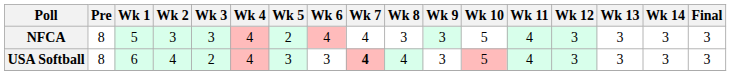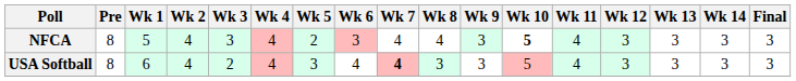 <table class="wikitable" style="white-space:nowrap;">
 <tr>
 <th>Poll</th>
 <th>Pre</th>
 <th>Wk 1</th>
 <th>Wk 2</th>
 <th>Wk 3</th>
 <th>Wk 4</th>
 <th>Wk 5</th>
 <th>Wk 6</th>
 <th>Wk 7</th>
 <th>Wk 8</th>
 <th>Wk 9</th>
 <th>Wk 10</th>
 <th>Wk 11</th>
 <th>Wk 12</th>
 <th>Wk 13</th>
 <th>Wk 14</th>
 <th>Final</th>
 </tr>
 <tr style="text-align:center;">
 <th>NFCA</th>
 <td style="background:#FFF;">8</td>
 <td style="background:#D8FFEB;">5</td>
-<td style="background:#D8FFEB;">3</td>
+<td style="background:#D8FFEB;">4</td>
 <td style="background:#D8FFEB;">3</td>
 <td style="background:#ffbbbb;">4</td>
 <td style="background:#D8FFEB;">2</td>
-<td style="background:#ffbbbb;">4</td>
+<td style="background:#ffbbbb;">3</td>
 <td style="background:#FFF;">4</td>
-<td style="background:#FFF;">3</td>
+<td style="background:#FFF;">4</td>
 <td style="background:#D8FFEB;">3</td>
-<td style="background:#FFF;">5</td>
+<td style="background:#FFF;"><strong>5</strong></td>
 <td style="background:#D8FFEB;">4</td>
 <td style="background:#D8FFEB;">3</td>
 <td style="background:#FFF;">3</td>
 <td style="background:#FFF;">3</td>
 <td style="background:#FFF;">3</td>
 </tr>
 <tr style="text-align:center;">
 <th>USA Softball</th>
 <td style="background:#FFF;">8</td>
 <td style="background:#D8FFEB;">6</td>
 <td style="background:#D8FFEB;">4</td>
 <td style="background:#D8FFEB;">2</td>
 <td style="background:#ffbbbb;">4</td>
 <td style="background:#D8FFEB;">3</td>
-<td style="background:#FFF;">3</td>
+<td style="background:#FFF;">4</td>
 <td style="background:#ffbbbb;"><strong>4</strong></td>
-<td style="background:#D8FFEB;">4</td>
+<td style="background:#D8FFEB;">3</td>
 <td style="background:#FFF;">3</td>
 <td style="background:#ffbbbb;">5</td>
 <td style="background:#D8FFEB;">4</td>
 <td style="background:#D8FFEB;">3</td>
 <td style="background:#FFF;">3</td>
 <td style="background:#FFF;">3</td>
 <td style="background:#FFF;">3</td>
 </tr>
 <tr style="background:#FFF;" |3>
 </tr>
 </table>
